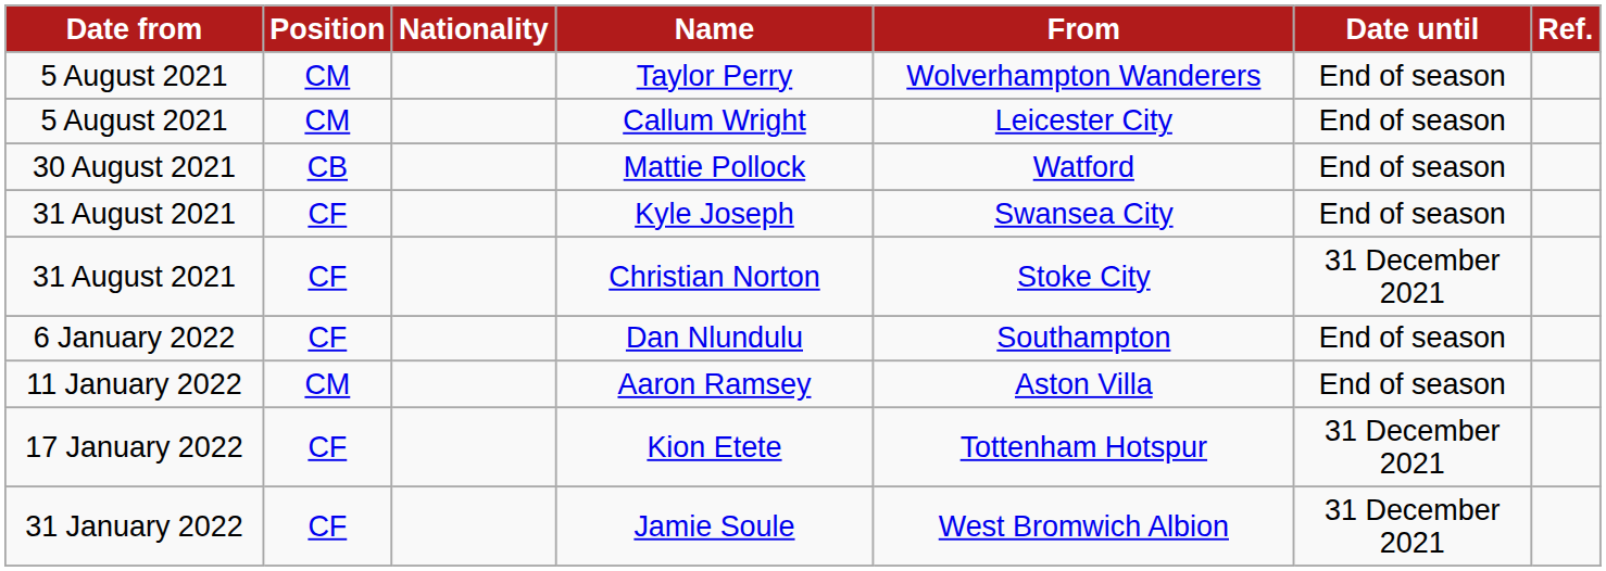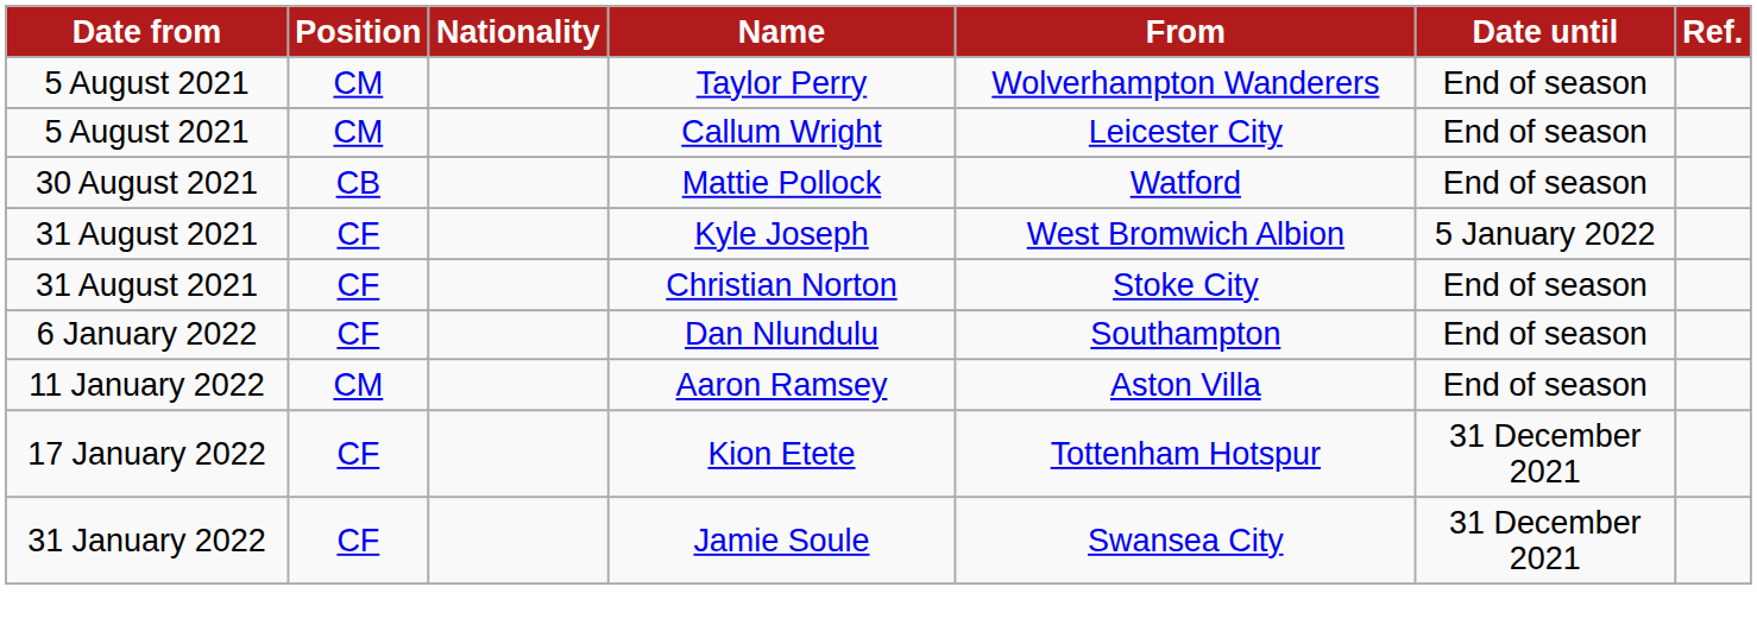 <table class="wikitable"  style="text-align:center; font-size:90%; ">
 <tr>
 <th style="background:#B11B1B;color:#fff; width:120px;">Date from</th>
 <th style="background:#B11B1B;color:#fff; width:50px;">Position</th>
 <th style="background:#B11B1B;color:#fff; width:50px;">Nationality</th>
 <th style="background:#B11B1B;color:#fff; width:150px;">Name</th>
 <th style="background:#B11B1B;color:#fff; width:200px;">From</th>
 <th style="background:#B11B1B;color:#fff; width:110px;">Date until</th>
 <th style="background:#B11B1B;color:#fff; width:25px;">Ref.</th>
 </tr>
 <tr>
 <td>5 August 2021</td>
 <td><a href='#'>CM</a></td>
 <td></td>
 <td><a href='#'>Taylor Perry</a></td>
 <td> <a href='#'>Wolverhampton Wanderers</a></td>
 <td>End of season</td>
 <td></td>
 </tr>
 <tr>
 <td>5 August 2021</td>
 <td><a href='#'>CM</a></td>
 <td></td>
 <td><a href='#'>Callum Wright</a></td>
 <td> <a href='#'>Leicester City</a></td>
 <td>End of season</td>
 <td></td>
 </tr>
 <tr>
 <td>30 August 2021</td>
 <td><a href='#'>CB</a></td>
 <td></td>
 <td><a href='#'>Mattie Pollock</a></td>
 <td> <a href='#'>Watford</a></td>
 <td>End of season</td>
 <td></td>
 </tr>
 <tr>
 <td>31 August 2021</td>
 <td><a href='#'>CF</a></td>
 <td></td>
 <td><a href='#'>Kyle Joseph</a></td>
-<td> <a href='#'>Swansea City</a></td>
-<td>End of season</td>
+<td> <a href='#'>West Bromwich Albion</a></td>
+<td>5 January 2022</td>
 <td></td>
 </tr>
 <tr>
 <td>31 August 2021</td>
 <td><a href='#'>CF</a></td>
 <td></td>
 <td><a href='#'>Christian Norton</a></td>
 <td> <a href='#'>Stoke City</a></td>
-<td>31 December 2021</td>
+<td>End of season</td>
 <td></td>
 </tr>
 <tr>
 <td>6 January 2022</td>
 <td><a href='#'>CF</a></td>
 <td></td>
 <td><a href='#'>Dan Nlundulu</a></td>
 <td> <a href='#'>Southampton</a></td>
 <td>End of season</td>
 <td></td>
 </tr>
 <tr>
 <td>11 January 2022</td>
 <td><a href='#'>CM</a></td>
 <td></td>
 <td><a href='#'>Aaron Ramsey</a></td>
 <td> <a href='#'>Aston Villa</a></td>
 <td>End of season</td>
 <td></td>
 </tr>
 <tr>
 <td>17 January 2022</td>
 <td><a href='#'>CF</a></td>
 <td></td>
 <td><a href='#'>Kion Etete</a></td>
 <td> <a href='#'>Tottenham Hotspur</a></td>
 <td>31 December 2021</td>
 <td></td>
 </tr>
 <tr>
 <td>31 January 2022</td>
 <td><a href='#'>CF</a></td>
 <td></td>
 <td><a href='#'>Jamie Soule</a></td>
-<td> <a href='#'>West Bromwich Albion</a></td>
+<td> <a href='#'>Swansea City</a></td>
 <td>31 December 2021</td>
 <td></td>
 </tr>
 </table>
